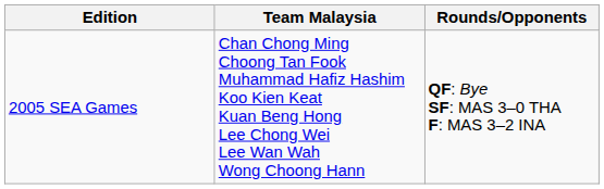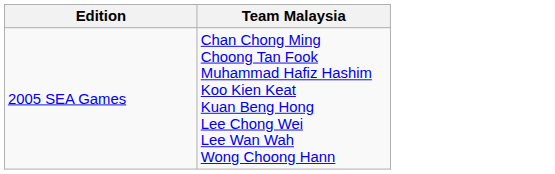 <table class=wikitable>
 <tr>
 <th width=200>Edition</th>
 <th width=200> Team Malaysia</th>
-<th width=165>Rounds/Opponents</th>
 </tr>
 <tr>
 <td><a href='#'>2005 SEA Games</a></td>
 <td><a href='#'>Chan Chong Ming</a><br><a href='#'>Choong Tan Fook</a><br><a href='#'>Muhammad Hafiz Hashim</a><br><a href='#'>Koo Kien Keat</a><br><a href='#'>Kuan Beng Hong</a><br><a href='#'>Lee Chong Wei</a><br><a href='#'>Lee Wan Wah</a><br><a href='#'>Wong Choong Hann</a></td>
-<td><strong>QF</strong>: <em>Bye</em><br><strong>SF</strong>:  MAS 3–0 THA<br><strong>F</strong>:  MAS 3–2 INA</td>
 </tr>
 </table>
